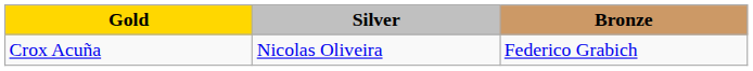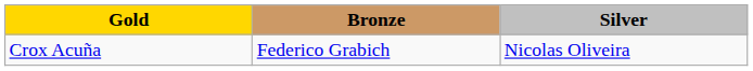 <table class="wikitable" style="text-align:left">
 <tr align="center">
 <td width=200 bgcolor=gold><strong>Gold</strong></td>
+<td width=200 bgcolor=CC9966><strong>Bronze</strong></td>
 <td width=200 bgcolor=silver><strong>Silver</strong></td>
-<td width=200 bgcolor=CC9966><strong>Bronze</strong></td>
 </tr>
 <tr>
 <td><a href='#'>Crox Acuña</a><br><em></em></td>
+<td><a href='#'>Federico Grabich</a><br><em></em></td>
 <td><a href='#'>Nicolas Oliveira</a><br><em></em></td>
-<td><a href='#'>Federico Grabich</a><br><em></em></td>
 </tr>
 </table>
